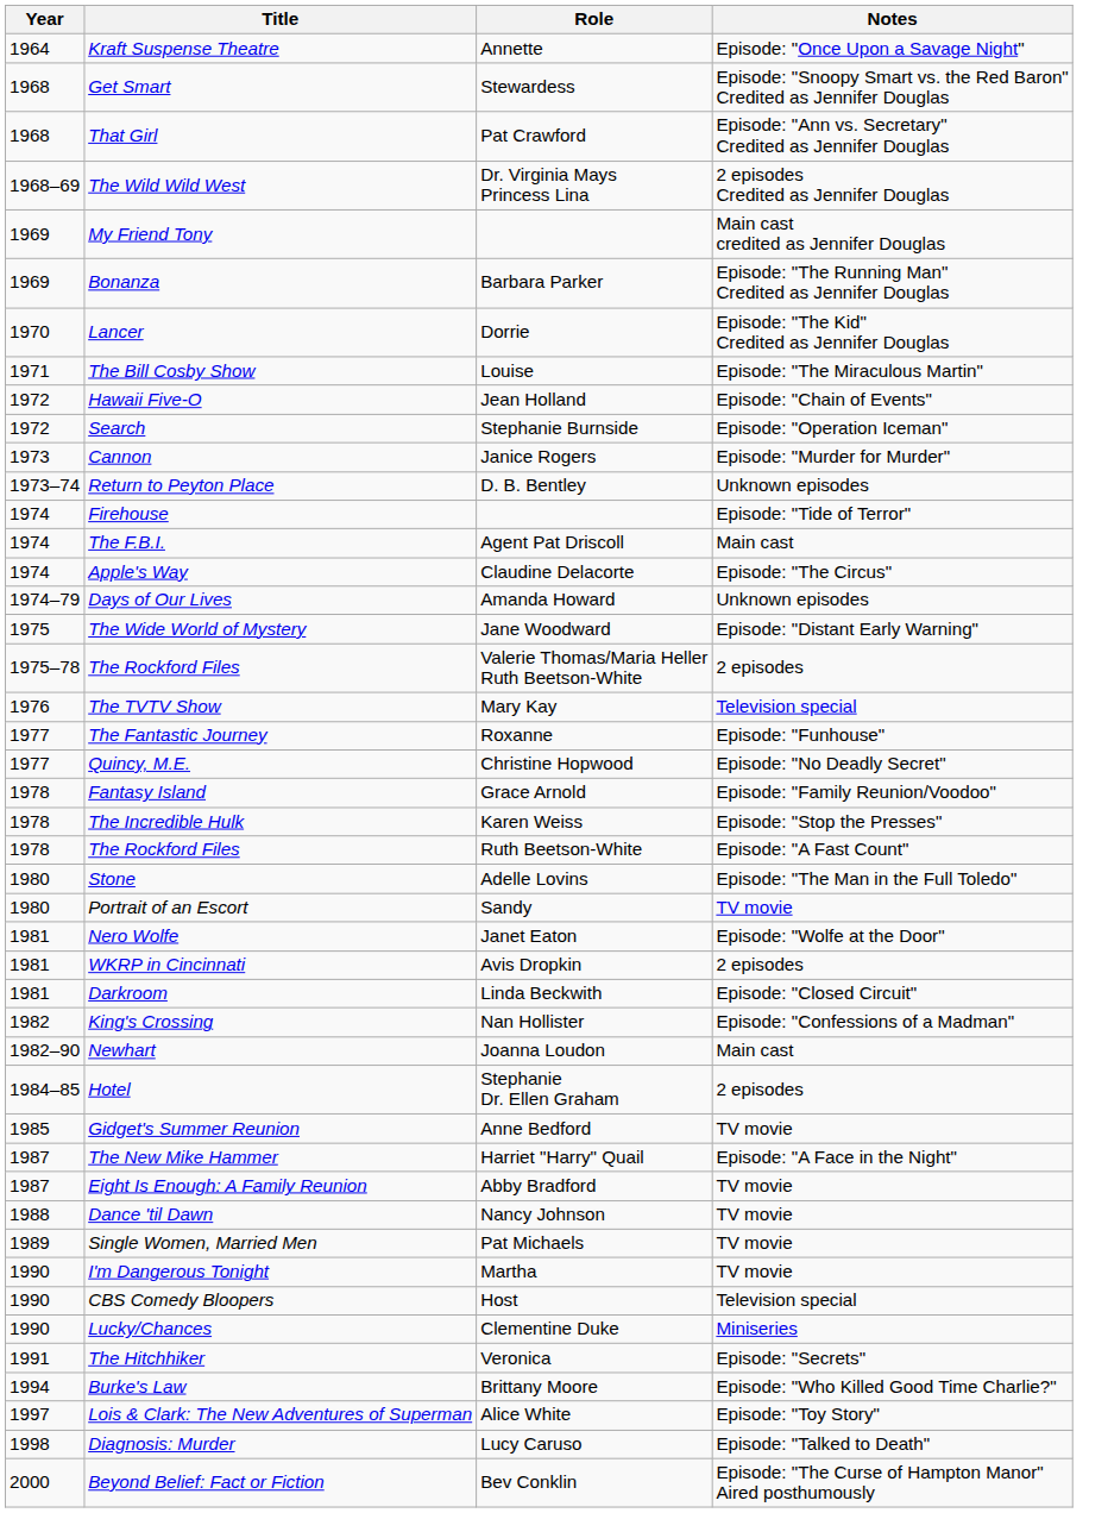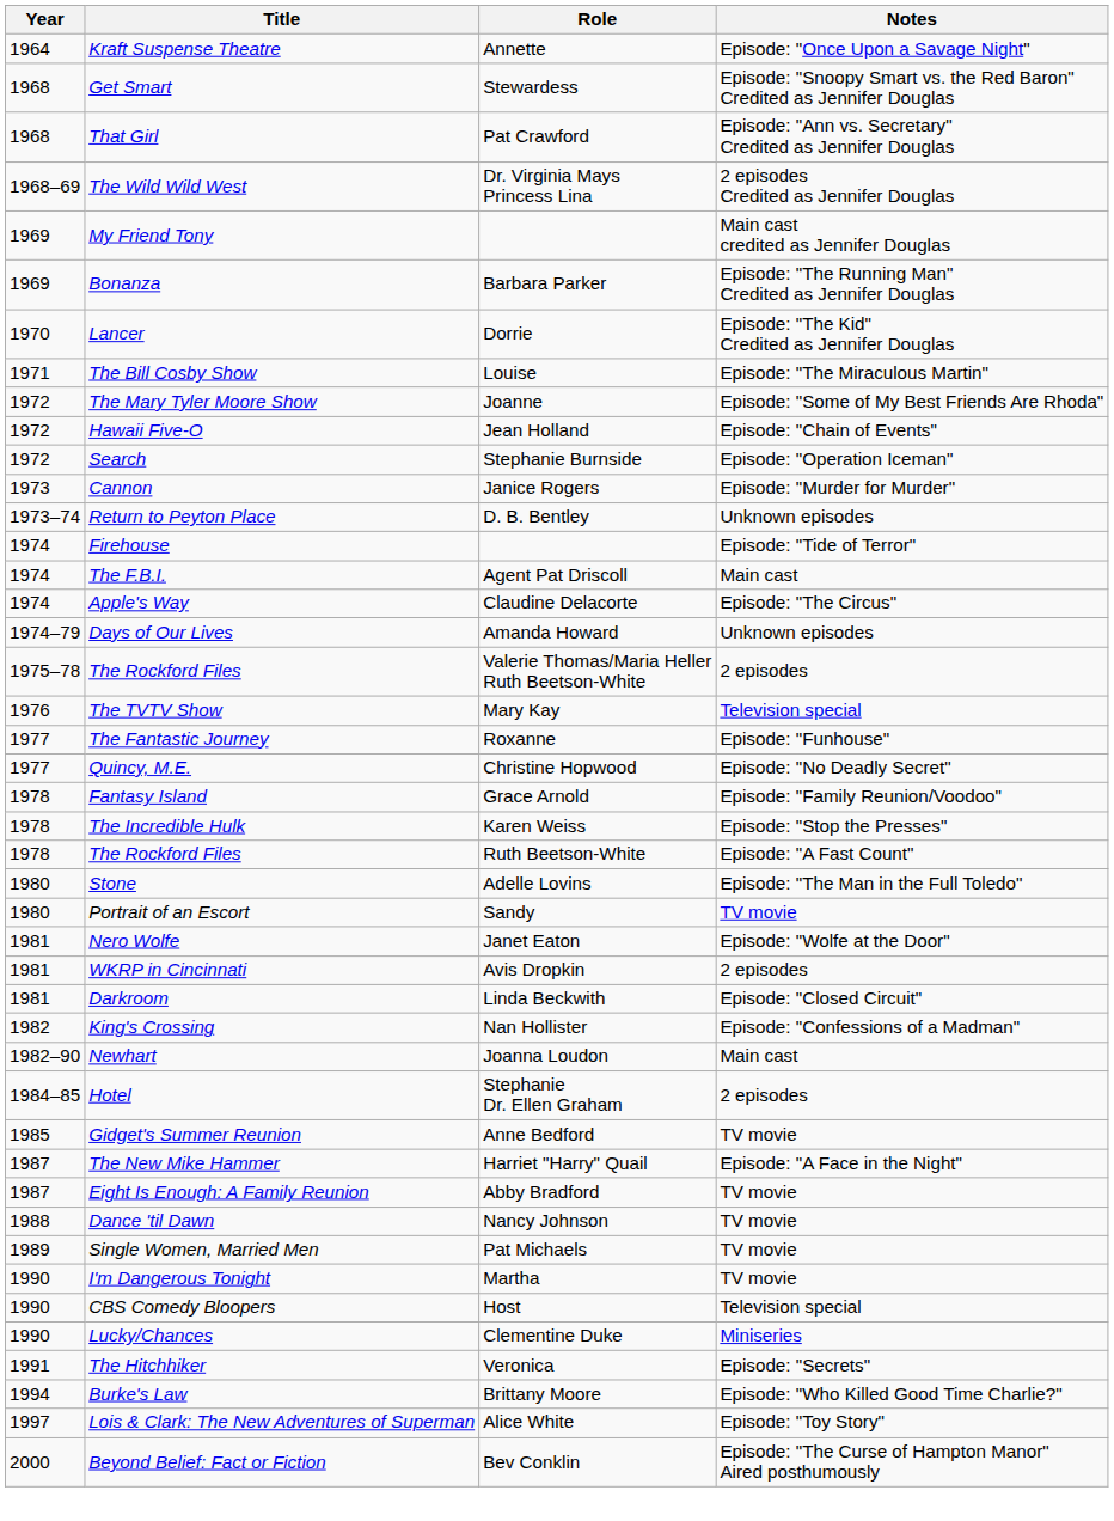 <table class="wikitable sortable">
 <tr>
 <th>Year</th>
 <th>Title</th>
 <th>Role</th>
 <th class="unsortable">Notes</th>
 </tr>
 <tr>
 <td>1964</td>
 <td><em><a href='#'>Kraft Suspense Theatre</a></em></td>
 <td>Annette</td>
 <td>Episode: "<a href='#'>Once Upon a Savage Night</a>"</td>
 </tr>
 <tr>
 <td>1968</td>
 <td><em><a href='#'>Get Smart</a></em></td>
 <td>Stewardess</td>
 <td>Episode: "Snoopy Smart vs. the Red Baron"<br>Credited as Jennifer Douglas</td>
 </tr>
 <tr>
 <td>1968</td>
 <td><em><a href='#'>That Girl</a></em></td>
 <td>Pat Crawford</td>
 <td>Episode: "Ann vs. Secretary"<br>Credited as Jennifer Douglas</td>
 </tr>
 <tr>
 <td>1968–69</td>
 <td><em><a href='#'>The Wild Wild West</a></em></td>
 <td>Dr. Virginia Mays<br>Princess Lina</td>
 <td>2 episodes<br>Credited as Jennifer Douglas</td>
 </tr>
 <tr>
 <td>1969</td>
 <td><em><a href='#'>My Friend Tony</a></em></td>
 <td></td>
 <td>Main cast<br>credited as Jennifer Douglas</td>
 </tr>
 <tr>
 <td>1969</td>
 <td><em><a href='#'>Bonanza</a></em></td>
 <td>Barbara Parker</td>
 <td>Episode: "The Running Man"<br>Credited as Jennifer Douglas</td>
 </tr>
 <tr>
 <td>1970</td>
 <td><em><a href='#'>Lancer</a></em></td>
 <td>Dorrie</td>
 <td>Episode: "The Kid"<br>Credited as Jennifer Douglas</td>
 </tr>
 <tr>
 <td>1971</td>
 <td><em><a href='#'>The Bill Cosby Show</a></em></td>
 <td>Louise</td>
 <td>Episode: "The Miraculous Martin"</td>
 </tr>
 <tr>
 <td>1972</td>
+<td><em><a href='#'>The Mary Tyler Moore Show</a></em></td>
+<td>Joanne</td>
+<td>Episode: "Some of My Best Friends Are Rhoda"</td>
+</tr>
+<tr>
+<td>1972</td>
 <td><em><a href='#'>Hawaii Five-O</a></em></td>
 <td>Jean Holland</td>
 <td>Episode: "Chain of Events"</td>
 </tr>
 <tr>
 <td>1972</td>
 <td><em><a href='#'>Search</a></em></td>
 <td>Stephanie Burnside</td>
 <td>Episode: "Operation Iceman"</td>
 </tr>
 <tr>
 <td>1973</td>
 <td><em><a href='#'>Cannon</a></em></td>
 <td>Janice Rogers</td>
 <td>Episode: "Murder for Murder"</td>
 </tr>
 <tr>
 <td>1973–74</td>
 <td><em><a href='#'>Return to Peyton Place</a></em></td>
 <td>D. B. Bentley</td>
 <td>Unknown episodes</td>
 </tr>
 <tr>
 <td>1974</td>
 <td><em><a href='#'>Firehouse</a></em></td>
 <td></td>
 <td>Episode: "Tide of Terror"</td>
 </tr>
 <tr>
 <td>1974</td>
 <td><em><a href='#'>The F.B.I.</a></em></td>
 <td>Agent Pat Driscoll</td>
 <td>Main cast</td>
 </tr>
 <tr>
 <td>1974</td>
 <td><em><a href='#'>Apple's Way</a></em></td>
 <td>Claudine Delacorte</td>
 <td>Episode: "The Circus"</td>
 </tr>
 <tr>
 <td>1974–79</td>
 <td><em><a href='#'>Days of Our Lives</a></em></td>
 <td>Amanda Howard</td>
 <td>Unknown episodes</td>
-</tr>
-<tr>
-<td>1975</td>
-<td><em><a href='#'>The Wide World of Mystery</a></em></td>
-<td>Jane Woodward</td>
-<td>Episode: "Distant Early Warning"</td>
 </tr>
 <tr>
 <td>1975–78</td>
 <td><em><a href='#'>The Rockford Files</a></em></td>
 <td>Valerie Thomas/Maria Heller<br>Ruth Beetson-White</td>
 <td>2 episodes</td>
 </tr>
 <tr>
 <td>1976</td>
 <td><em><a href='#'>The TVTV Show</a></em></td>
 <td>Mary Kay</td>
 <td><a href='#'>Television special</a></td>
 </tr>
 <tr>
 <td>1977</td>
 <td><em><a href='#'>The Fantastic Journey</a></em></td>
 <td>Roxanne</td>
 <td>Episode: "Funhouse"</td>
 </tr>
 <tr>
 <td>1977</td>
 <td><em><a href='#'>Quincy, M.E.</a></em></td>
 <td>Christine Hopwood</td>
 <td>Episode: "No Deadly Secret"</td>
 </tr>
 <tr>
 <td>1978</td>
 <td><em><a href='#'>Fantasy Island</a></em></td>
 <td>Grace Arnold</td>
 <td>Episode: "Family Reunion/Voodoo"</td>
 </tr>
 <tr>
 <td>1978</td>
 <td><em><a href='#'>The Incredible Hulk</a></em></td>
 <td>Karen Weiss</td>
 <td>Episode: "Stop the Presses"</td>
 </tr>
 <tr>
 <td>1978</td>
 <td><em><a href='#'>The Rockford Files</a></em></td>
 <td>Ruth Beetson-White</td>
 <td>Episode: "A Fast Count"</td>
 </tr>
 <tr>
 <td>1980</td>
 <td><em><a href='#'>Stone</a></em></td>
 <td>Adelle Lovins</td>
 <td>Episode: "The Man in the Full Toledo"</td>
 </tr>
 <tr>
 <td>1980</td>
 <td><em>Portrait of an Escort</em></td>
 <td>Sandy</td>
 <td><a href='#'>TV movie</a></td>
 </tr>
 <tr>
 <td>1981</td>
 <td><em><a href='#'>Nero Wolfe</a></em></td>
 <td>Janet Eaton</td>
 <td>Episode: "Wolfe at the Door"</td>
 </tr>
 <tr>
 <td>1981</td>
 <td><em><a href='#'>WKRP in Cincinnati</a></em></td>
 <td>Avis Dropkin</td>
 <td>2 episodes</td>
 </tr>
 <tr>
 <td>1981</td>
 <td><em><a href='#'>Darkroom</a></em></td>
 <td>Linda Beckwith</td>
 <td>Episode: "Closed Circuit"</td>
 </tr>
 <tr>
 <td>1982</td>
 <td><em><a href='#'>King's Crossing</a></em></td>
 <td>Nan Hollister</td>
 <td>Episode: "Confessions of a Madman"</td>
 </tr>
 <tr>
 <td>1982–90</td>
 <td><em><a href='#'>Newhart</a></em></td>
 <td>Joanna Loudon</td>
 <td>Main cast</td>
 </tr>
 <tr>
 <td>1984–85</td>
 <td><em><a href='#'>Hotel</a></em></td>
 <td>Stephanie<br>Dr. Ellen Graham</td>
 <td>2 episodes</td>
 </tr>
 <tr>
 <td>1985</td>
 <td><em><a href='#'>Gidget's Summer Reunion</a></em></td>
 <td>Anne Bedford</td>
 <td>TV movie</td>
 </tr>
 <tr>
 <td>1987</td>
 <td><em><a href='#'>The New Mike Hammer</a></em></td>
 <td>Harriet "Harry" Quail</td>
 <td>Episode: "A Face in the Night"</td>
 </tr>
 <tr>
 <td>1987</td>
 <td><em><a href='#'>Eight Is Enough: A Family Reunion</a></em></td>
 <td>Abby Bradford</td>
 <td>TV movie</td>
 </tr>
 <tr>
 <td>1988</td>
 <td><em><a href='#'>Dance 'til Dawn</a></em></td>
 <td>Nancy Johnson</td>
 <td>TV movie</td>
 </tr>
 <tr>
 <td>1989</td>
 <td><em>Single Women, Married Men</em></td>
 <td>Pat Michaels</td>
 <td>TV movie</td>
 </tr>
 <tr>
 <td>1990</td>
 <td><em><a href='#'>I'm Dangerous Tonight</a></em></td>
 <td>Martha</td>
 <td>TV movie</td>
 </tr>
 <tr>
 <td>1990</td>
 <td><em>CBS Comedy Bloopers</em></td>
 <td>Host</td>
 <td>Television special</td>
 </tr>
 <tr>
 <td>1990</td>
 <td><em><a href='#'>Lucky/Chances</a></em></td>
 <td>Clementine Duke</td>
 <td><a href='#'>Miniseries</a></td>
 </tr>
 <tr>
 <td>1991</td>
 <td><em><a href='#'>The Hitchhiker</a></em></td>
 <td>Veronica</td>
 <td>Episode: "Secrets"</td>
 </tr>
 <tr>
 <td>1994</td>
 <td><em><a href='#'>Burke's Law</a></em></td>
 <td>Brittany Moore</td>
 <td>Episode: "Who Killed Good Time Charlie?"</td>
 </tr>
 <tr>
 <td>1997</td>
 <td><em><a href='#'>Lois & Clark: The New Adventures of Superman</a></em></td>
 <td>Alice White</td>
 <td>Episode: "Toy Story"</td>
 </tr>
 <tr>
-<td>1998</td>
-<td><em><a href='#'>Diagnosis: Murder</a></em></td>
-<td>Lucy Caruso</td>
-<td>Episode: "Talked to Death"</td>
-</tr>
-<tr>
 <td>2000</td>
 <td><em><a href='#'>Beyond Belief: Fact or Fiction</a></em></td>
 <td>Bev Conklin</td>
 <td>Episode: "The Curse of Hampton Manor"<br>Aired posthumously</td>
 </tr>
 </table>
